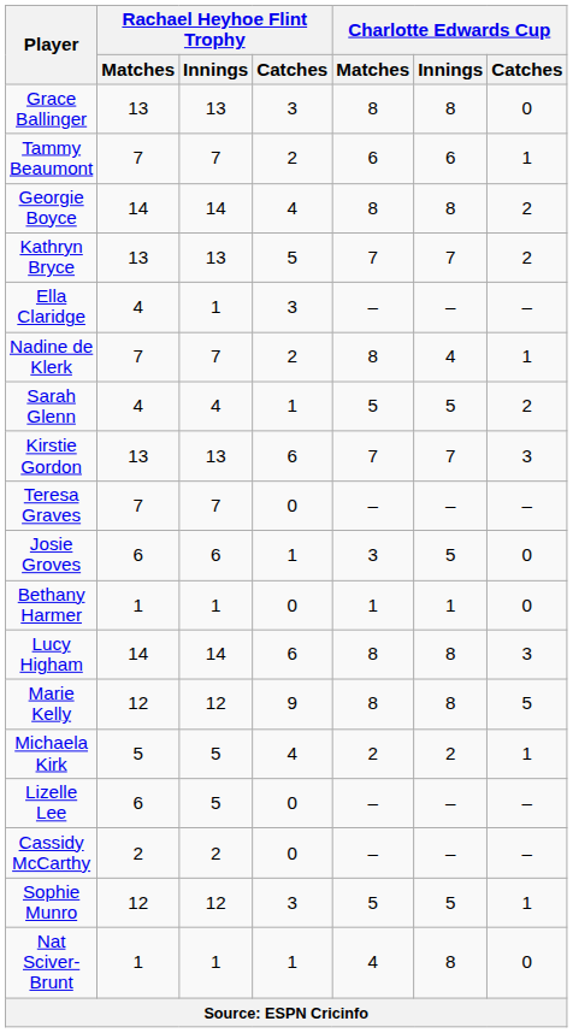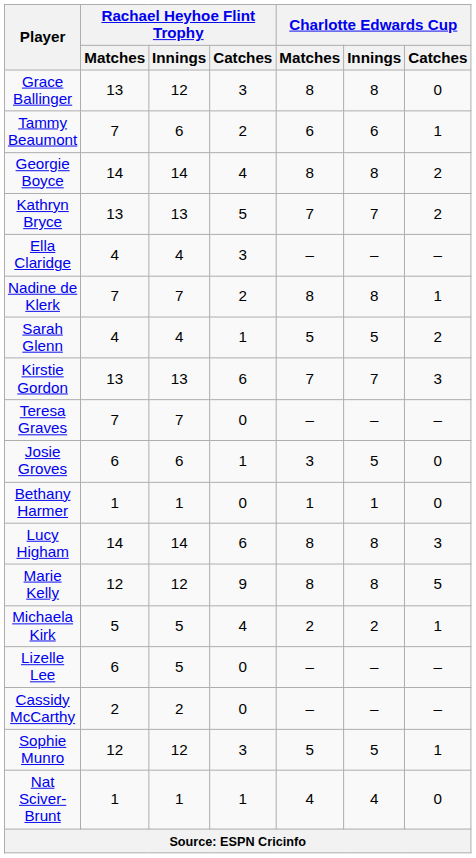 <table class="wikitable" style="text-align:center; width:55%;">
 <tr>
 <th rowspan=2>Player</th>
 <th colspan=3><a href='#'>Rachael Heyhoe Flint Trophy</a></th>
 <th colspan=3><a href='#'>Charlotte Edwards Cup</a></th>
 </tr>
 <tr>
 <th>Matches</th>
 <th>Innings</th>
 <th>Catches</th>
 <th>Matches</th>
 <th>Innings</th>
 <th>Catches</th>
 </tr>
 <tr>
 <td><a href='#'>Grace Ballinger</a></td>
 <td>13</td>
-<td>13</td>
+<td>12</td>
 <td>3</td>
 <td>8</td>
 <td>8</td>
 <td>0</td>
 </tr>
 <tr>
 <td><a href='#'>Tammy Beaumont</a></td>
 <td>7</td>
-<td>7</td>
+<td>6</td>
 <td>2</td>
 <td>6</td>
 <td>6</td>
 <td>1</td>
 </tr>
 <tr>
 <td><a href='#'>Georgie Boyce</a></td>
 <td>14</td>
 <td>14</td>
 <td>4</td>
 <td>8</td>
 <td>8</td>
 <td>2</td>
 </tr>
 <tr>
 <td><a href='#'>Kathryn Bryce</a></td>
 <td>13</td>
 <td>13</td>
 <td>5</td>
 <td>7</td>
 <td>7</td>
 <td>2</td>
 </tr>
 <tr>
 <td><a href='#'>Ella Claridge</a></td>
 <td>4</td>
-<td>1</td>
+<td>4</td>
 <td>3</td>
 <td>–</td>
 <td>–</td>
 <td>–</td>
 </tr>
 <tr>
 <td><a href='#'>Nadine de Klerk</a></td>
 <td>7</td>
 <td>7</td>
 <td>2</td>
 <td>8</td>
-<td>4</td>
+<td>8</td>
 <td>1</td>
 </tr>
 <tr>
 <td><a href='#'>Sarah Glenn</a></td>
 <td>4</td>
 <td>4</td>
 <td>1</td>
 <td>5</td>
 <td>5</td>
 <td>2</td>
 </tr>
 <tr>
 <td><a href='#'>Kirstie Gordon</a></td>
 <td>13</td>
 <td>13</td>
 <td>6</td>
 <td>7</td>
 <td>7</td>
 <td>3</td>
 </tr>
 <tr>
 <td><a href='#'>Teresa Graves</a></td>
 <td>7</td>
 <td>7</td>
 <td>0</td>
 <td>–</td>
 <td>–</td>
 <td>–</td>
 </tr>
 <tr>
 <td><a href='#'>Josie Groves</a></td>
 <td>6</td>
 <td>6</td>
 <td>1</td>
 <td>3</td>
 <td>5</td>
 <td>0</td>
 </tr>
 <tr>
 <td><a href='#'>Bethany Harmer</a></td>
 <td>1</td>
 <td>1</td>
 <td>0</td>
 <td>1</td>
 <td>1</td>
 <td>0</td>
 </tr>
 <tr>
 <td><a href='#'>Lucy Higham</a></td>
 <td>14</td>
 <td>14</td>
 <td>6</td>
 <td>8</td>
 <td>8</td>
 <td>3</td>
 </tr>
 <tr>
 <td><a href='#'>Marie Kelly</a></td>
 <td>12</td>
 <td>12</td>
 <td>9</td>
 <td>8</td>
 <td>8</td>
 <td>5</td>
 </tr>
 <tr>
 <td><a href='#'>Michaela Kirk</a></td>
 <td>5</td>
 <td>5</td>
 <td>4</td>
 <td>2</td>
 <td>2</td>
 <td>1</td>
 </tr>
 <tr>
 <td><a href='#'>Lizelle Lee</a></td>
 <td>6</td>
 <td>5</td>
 <td>0</td>
 <td>–</td>
 <td>–</td>
 <td>–</td>
 </tr>
 <tr>
 <td><a href='#'>Cassidy McCarthy</a></td>
 <td>2</td>
 <td>2</td>
 <td>0</td>
 <td>–</td>
 <td>–</td>
 <td>–</td>
 </tr>
 <tr>
 <td><a href='#'>Sophie Munro</a></td>
 <td>12</td>
 <td>12</td>
 <td>3</td>
 <td>5</td>
 <td>5</td>
 <td>1</td>
 </tr>
 <tr>
 <td><a href='#'>Nat Sciver-Brunt</a></td>
 <td>1</td>
 <td>1</td>
 <td>1</td>
 <td>4</td>
-<td>8</td>
+<td>4</td>
 <td>0</td>
 </tr>
 <tr>
 <th colspan="7"><small>Source: ESPN Cricinfo</small></th>
 </tr>
 </table>
